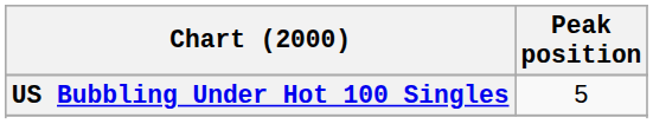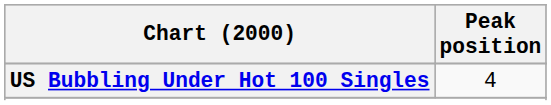 <table class="wikitable sortable plainrowheaders">
 <tr>
 <th>Chart (2000)</th>
 <th>Peak<br>position</th>
 </tr>
 <tr>
 </tr>
 <tr>
 </tr>
 <tr>
 <th scope="row">US <a href='#'>Bubbling Under Hot 100 Singles</a></th>
-<td align="center">5</td>
+<td align="center">4</td>
 </tr>
 <tr>
 </tr>
 <tr>
 </tr>
 </table>
